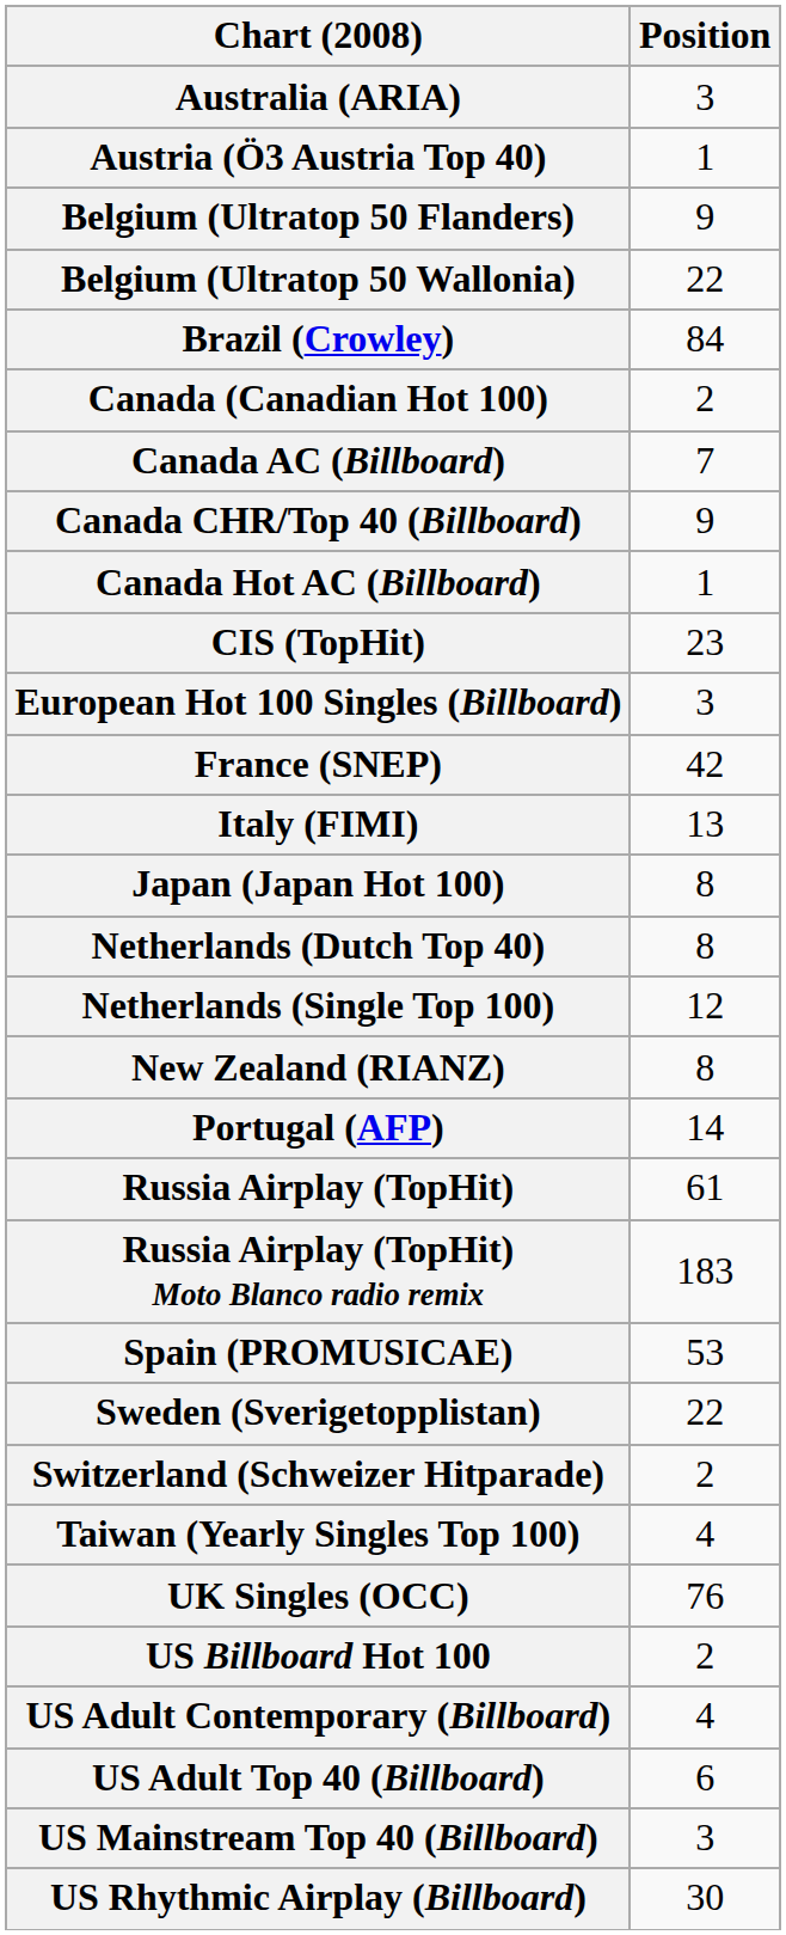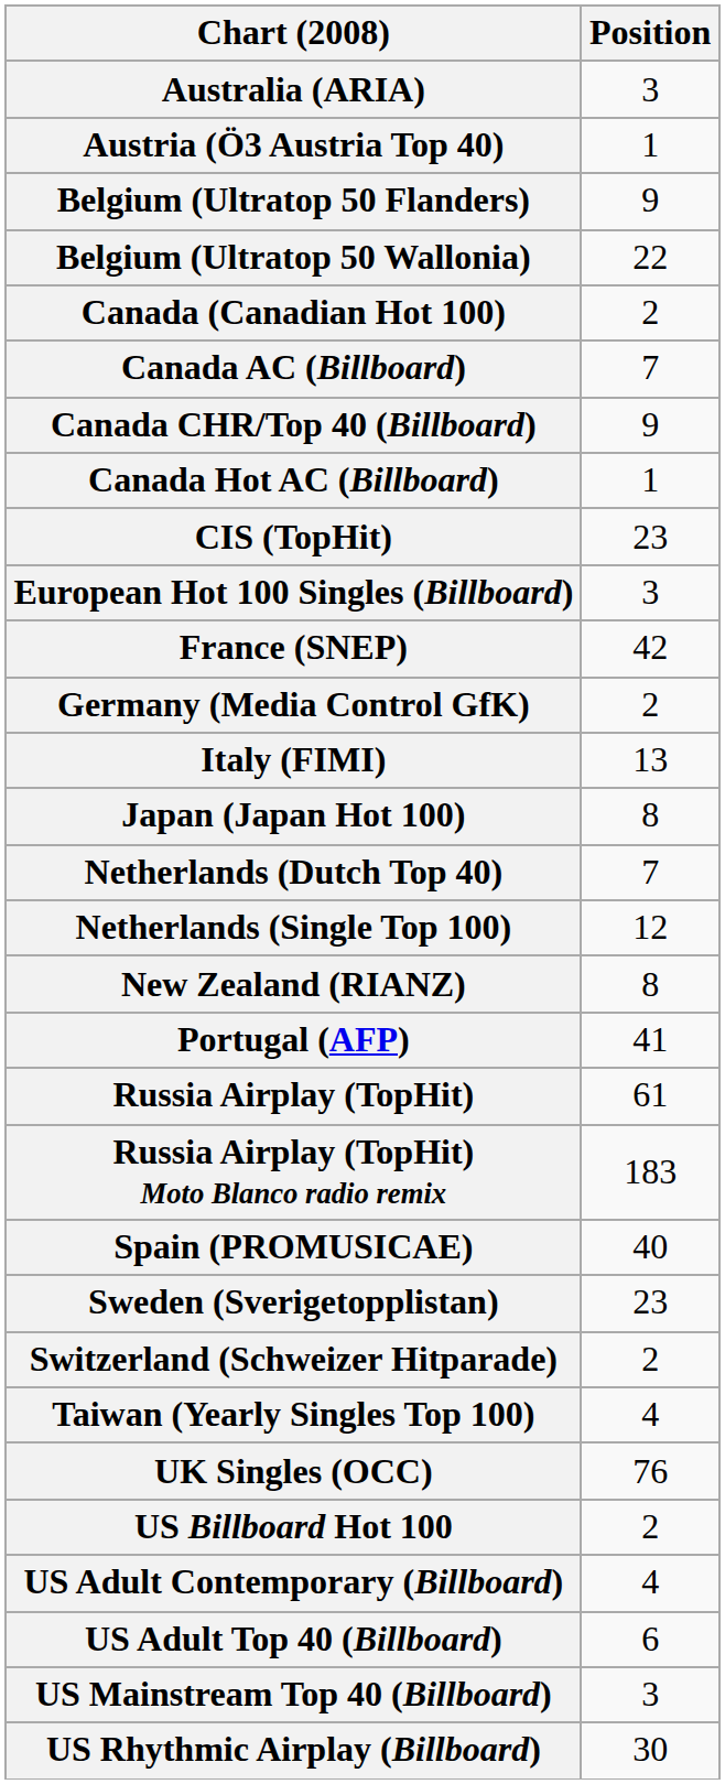 <table class="wikitable sortable plainrowheaders" style="text-align:center">
 <tr>
 <th scope="col">Chart (2008)</th>
 <th scope="col">Position</th>
 </tr>
 <tr>
 <th scope="row">Australia (ARIA)</th>
 <td>3</td>
 </tr>
 <tr>
 <th scope="row">Austria (Ö3 Austria Top 40)</th>
 <td>1</td>
 </tr>
 <tr>
 <th scope="row">Belgium (Ultratop 50 Flanders)</th>
 <td>9</td>
 </tr>
 <tr>
 <th scope="row">Belgium (Ultratop 50 Wallonia)</th>
 <td>22</td>
-</tr>
-<tr>
-<th scope="row">Brazil (<a href='#'>Crowley</a>)</th>
-<td>84</td>
 </tr>
 <tr>
 <th scope="row">Canada (Canadian Hot 100)</th>
 <td>2</td>
 </tr>
 <tr>
 <th scope="row">Canada AC (<em>Billboard</em>)</th>
 <td>7</td>
 </tr>
 <tr>
 <th scope="row">Canada CHR/Top 40 (<em>Billboard</em>)</th>
 <td>9</td>
 </tr>
 <tr>
 <th scope="row">Canada Hot AC (<em>Billboard</em>)</th>
 <td>1</td>
 </tr>
 <tr>
 <th scope="row">CIS (TopHit)</th>
 <td>23</td>
 </tr>
 <tr>
 <th scope="row">European Hot 100 Singles (<em>Billboard</em>)</th>
 <td>3</td>
 </tr>
 <tr>
 <th scope="row">France (SNEP)</th>
 <td>42</td>
 </tr>
 <tr>
+<th scope="row">Germany (Media Control GfK)</th>
+<td>2</td>
+</tr>
+<tr>
 <th scope="row">Italy (FIMI)</th>
 <td>13</td>
 </tr>
 <tr>
 <th scope="row">Japan (Japan Hot 100)</th>
 <td>8</td>
 </tr>
 <tr>
 <th scope="row">Netherlands (Dutch Top 40)</th>
-<td>8</td>
+<td>7</td>
 </tr>
 <tr>
 <th scope="row">Netherlands (Single Top 100)</th>
 <td>12</td>
 </tr>
 <tr>
 <th scope="row">New Zealand (RIANZ)</th>
 <td>8</td>
 </tr>
 <tr>
 <th scope="row">Portugal (<a href='#'>AFP</a>)</th>
-<td>14</td>
+<td>41</td>
 </tr>
 <tr>
 <th scope="row">Russia Airplay (TopHit)</th>
 <td>61</td>
 </tr>
 <tr>
 <th scope="row">Russia Airplay (TopHit)<br><small><em>Moto Blanco radio remix</em></small></th>
 <td>183</td>
 </tr>
 <tr>
 <th scope="row">Spain (PROMUSICAE)</th>
-<td>53</td>
+<td>40</td>
 </tr>
 <tr>
 <th scope="row">Sweden (Sverigetopplistan)</th>
-<td>22</td>
+<td>23</td>
 </tr>
 <tr>
 <th scope="row">Switzerland (Schweizer Hitparade)</th>
 <td>2</td>
 </tr>
 <tr>
 <th scope="row">Taiwan (Yearly Singles Top 100)</th>
 <td>4</td>
 </tr>
 <tr>
 <th scope="row">UK Singles (OCC)</th>
 <td>76</td>
 </tr>
 <tr>
 <th scope="row">US <em>Billboard</em> Hot 100</th>
 <td>2</td>
 </tr>
 <tr>
 <th scope="row">US Adult Contemporary (<em>Billboard</em>)</th>
 <td>4</td>
 </tr>
 <tr>
 <th scope="row">US Adult Top 40 (<em>Billboard</em>)</th>
 <td>6</td>
 </tr>
 <tr>
 <th scope="row">US Mainstream Top 40 (<em>Billboard</em>)</th>
 <td>3</td>
 </tr>
 <tr>
 <th scope="row">US Rhythmic Airplay (<em>Billboard</em>)</th>
 <td>30</td>
 </tr>
 </table>
